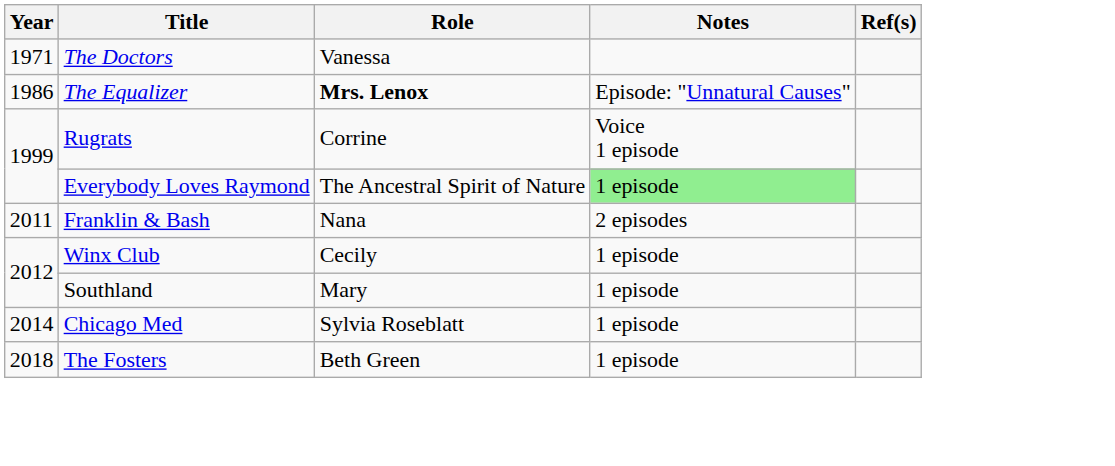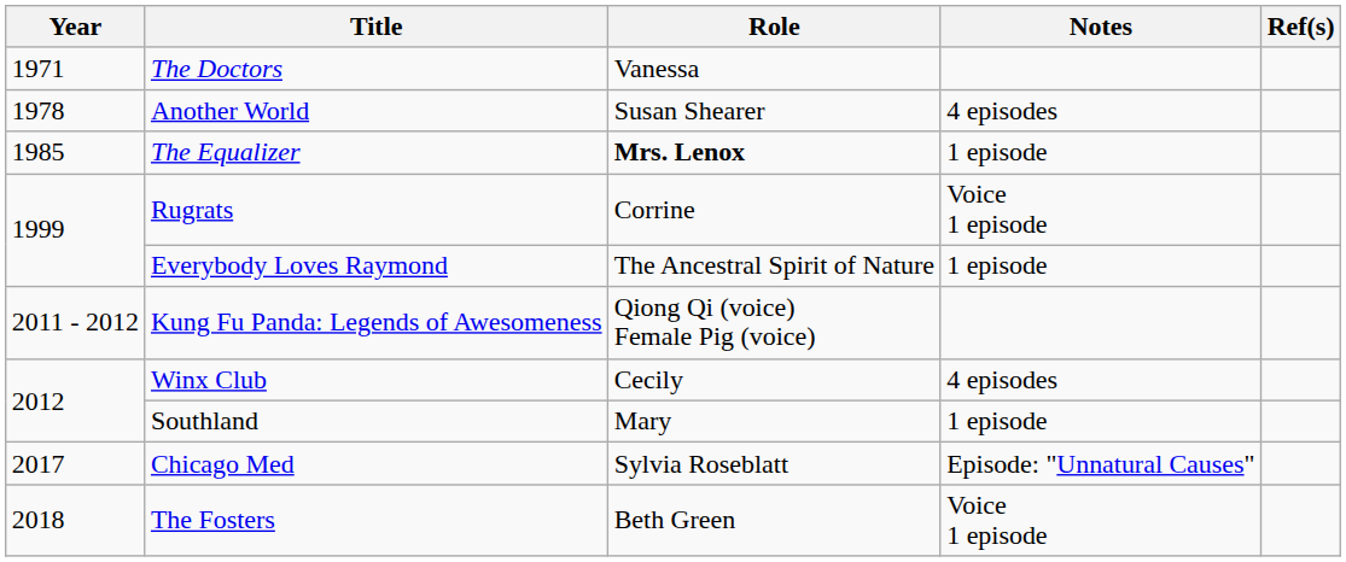 <table class="wikitable">
 <tr>
 <th>Year</th>
 <th>Title</th>
 <th>Role</th>
 <th>Notes</th>
 <th>Ref(s)</th>
 </tr>
 <tr>
 <td>1971</td>
 <td><em><a href='#'>The Doctors</a></em></td>
 <td>Vanessa</td>
 <td></td>
 <td></td>
 </tr>
 <tr>
-<td>1986</td>
+<td>1978</td>
+<td><a href='#'>Another World</a></td>
+<td>Susan Shearer</td>
+<td>4 episodes</td>
+<td></td>
+</tr>
+<tr>
+<td>1985</td>
 <td><em><a href='#'>The Equalizer</a></em></td>
 <td><strong>Mrs. Lenox</strong></td>
-<td>Episode: "<a href='#'>Unnatural Causes</a>"</td>
+<td>1 episode</td>
 </tr>
 <tr>
 <td rowspan="2">1999</td>
 <td><a href='#'>Rugrats</a></td>
 <td>Corrine</td>
 <td>Voice<br>1 episode</td>
 <td></td>
 </tr>
 <tr>
 <td><a href='#'>Everybody Loves Raymond</a></td>
 <td>The Ancestral Spirit of Nature</td>
-<td style="background: lightgreen;">1 episode</td>
+<td>1 episode</td>
 <td></td>
 </tr>
 <tr>
-<td>2011</td>
-<td><a href='#'>Franklin & Bash</a></td>
-<td>Nana</td>
-<td>2 episodes</td>
+<td>2011 - 2012</td>
+<td><a href='#'>Kung Fu Panda: Legends of Awesomeness</a></td>
+<td>Qiong Qi (voice)<br>Female Pig (voice)</td>
+<td></td>
 <td></td>
 </tr>
 <tr>
 <td rowspan="2">2012</td>
 <td><a href='#'>Winx Club</a></td>
 <td>Cecily</td>
-<td>1 episode</td>
+<td>4 episodes</td>
 <td></td>
 </tr>
 <tr>
 <td>Southland</td>
 <td>Mary</td>
 <td>1 episode</td>
 <td></td>
 </tr>
 <tr>
-<td>2014</td>
+<td>2017</td>
 <td><a href='#'>Chicago Med</a></td>
 <td>Sylvia Roseblatt</td>
-<td>1 episode</td>
+<td>Episode: "<a href='#'>Unnatural Causes</a>"</td>
 <td></td>
 </tr>
 <tr>
 <td>2018</td>
 <td><a href='#'>The Fosters</a></td>
 <td>Beth Green</td>
-<td>1 episode</td>
+<td>Voice<br>1 episode</td>
 <td></td>
 </tr>
 </table>
